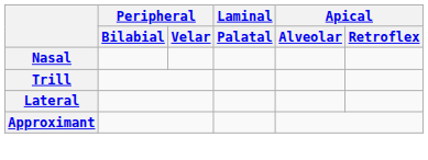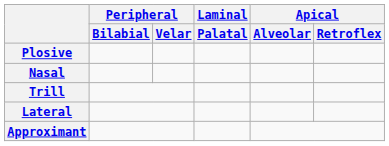 <table class="wikitable" style="text-align:center;">
 <tr>
 <th rowspan=2></th>
 <th colspan=2><a href='#'>Peripheral</a></th>
 <th><a href='#'>Laminal</a></th>
 <th colspan=2><a href='#'>Apical</a></th>
 </tr>
 <tr>
 <th><a href='#'>Bilabial</a></th>
 <th><a href='#'>Velar</a></th>
 <th><a href='#'>Palatal</a></th>
 <th><a href='#'>Alveolar</a></th>
 <th><a href='#'>Retroflex</a></th>
+</tr>
+<tr>
+<th><a href='#'>Plosive</a></th>
+<td> </td>
+<td> </td>
+<td> </td>
+<td> </td>
+<td> </td>
 </tr>
 <tr>
 <th><a href='#'>Nasal</a></th>
 <td> </td>
 <td> </td>
 <td> </td>
 <td> </td>
 <td> </td>
 </tr>
 <tr>
 <th><a href='#'>Trill</a></th>
 <td colspan=2></td>
 <td></td>
 <td> </td>
 <td></td>
 </tr>
 <tr>
 <th><a href='#'>Lateral</a></th>
 <td colspan=2></td>
 <td> </td>
 <td> </td>
 <td> </td>
 </tr>
 <tr>
 <th><a href='#'>Approximant</a></th>
 <td colspan=2> </td>
 <td> </td>
 <td colspan=2> </td>
 </tr>
 </table>
